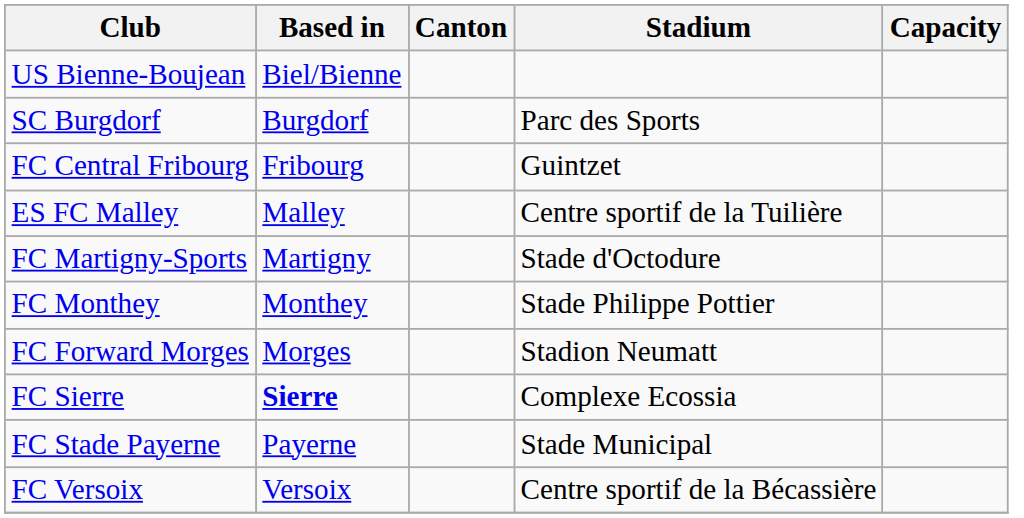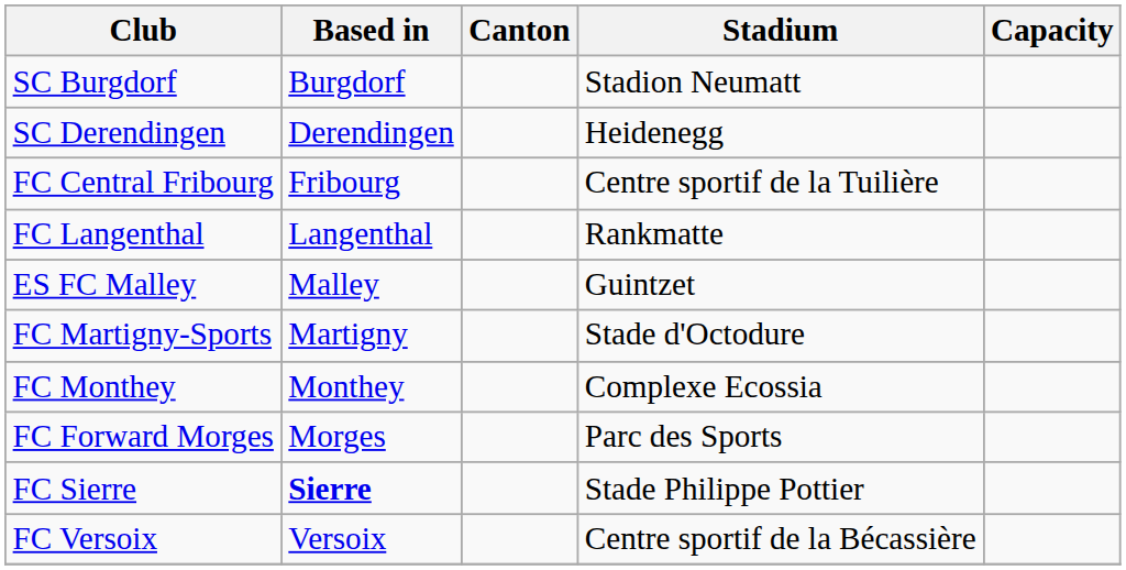 <table class="wikitable">
 <tr>
 <th>Club</th>
 <th>Based in</th>
 <th>Canton</th>
 <th>Stadium</th>
 <th>Capacity</th>
 </tr>
 <tr>
-<td><a href='#'>US Bienne-Boujean</a></td>
-<td><a href='#'>Biel/Bienne</a></td>
+<td><a href='#'>SC Burgdorf</a></td>
+<td><a href='#'>Burgdorf</a></td>
 <td></td>
-<td></td>
+<td>Stadion Neumatt</td>
 <td></td>
 </tr>
 <tr>
-<td><a href='#'>SC Burgdorf</a></td>
-<td><a href='#'>Burgdorf</a></td>
+<td><a href='#'>SC Derendingen</a></td>
+<td><a href='#'>Derendingen</a></td>
 <td></td>
-<td>Parc des Sports</td>
+<td>Heidenegg</td>
 <td></td>
 </tr>
 <tr>
 <td><a href='#'>FC Central Fribourg</a></td>
 <td><a href='#'>Fribourg</a></td>
 <td></td>
-<td>Guintzet</td>
+<td>Centre sportif de la Tuilière</td>
+<td></td>
+</tr>
+<tr>
+<td><a href='#'>FC Langenthal</a></td>
+<td><a href='#'>Langenthal</a></td>
+<td></td>
+<td>Rankmatte</td>
 <td></td>
 </tr>
 <tr>
 <td><a href='#'>ES FC Malley</a></td>
 <td><a href='#'>Malley</a></td>
 <td></td>
-<td>Centre sportif de la Tuilière</td>
+<td>Guintzet</td>
 <td></td>
 </tr>
 <tr>
 <td><a href='#'>FC Martigny-Sports</a></td>
 <td><a href='#'>Martigny</a></td>
 <td></td>
 <td>Stade d'Octodure</td>
 <td></td>
 </tr>
 <tr>
 <td><a href='#'>FC Monthey</a></td>
 <td><a href='#'>Monthey</a></td>
 <td></td>
-<td>Stade Philippe Pottier</td>
+<td>Complexe Ecossia</td>
 <td></td>
 </tr>
 <tr>
 <td><a href='#'>FC Forward Morges</a></td>
 <td><a href='#'>Morges</a></td>
 <td></td>
-<td>Stadion Neumatt</td>
+<td>Parc des Sports</td>
 <td></td>
 </tr>
 <tr>
 <td><a href='#'>FC Sierre</a></td>
 <td><strong><a href='#'>Sierre</a></strong></td>
 <td></td>
-<td>Complexe Ecossia</td>
-<td></td>
-</tr>
-<tr>
-<td><a href='#'>FC Stade Payerne</a></td>
-<td><a href='#'>Payerne</a></td>
-<td></td>
-<td>Stade Municipal</td>
+<td>Stade Philippe Pottier</td>
 <td></td>
 </tr>
 <tr>
 <td><a href='#'>FC Versoix</a></td>
 <td><a href='#'>Versoix</a></td>
 <td></td>
 <td>Centre sportif de la Bécassière</td>
 <td></td>
 </tr>
 <tr>
 </tr>
 </table>
